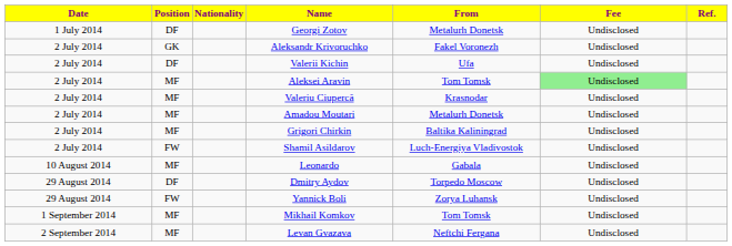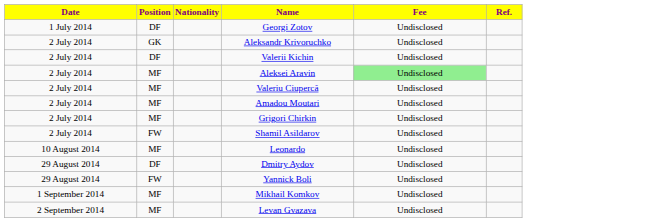 <table class="wikitable"  style="text-align:center; font-size:90%; ">
 <tr>
 <th style="background:#ffff00; color:purple; width:200px;">Date</th>
 <th style="background:#ffff00; color:purple; width:50px;">Position</th>
 <th style="background:#ffff00; color:purple; width:50px;">Nationality</th>
 <th style="background:#ffff00; color:purple; width:200px;">Name</th>
-<th style="background:#ffff00; color:purple; width:200px;">From</th>
 <th style="background:#ffff00; color:purple; width:200px;">Fee</th>
 <th style="background:#ffff00; color:purple; width:50px;">Ref.</th>
 </tr>
 <tr>
 <td>1 July 2014</td>
 <td>DF</td>
 <td></td>
 <td><a href='#'>Georgi Zotov</a></td>
-<td><a href='#'>Metalurh Donetsk</a></td>
 <td>Undisclosed</td>
 <td></td>
 </tr>
 <tr>
 <td>2 July 2014</td>
 <td>GK</td>
 <td></td>
 <td><a href='#'>Aleksandr Krivoruchko</a></td>
-<td><a href='#'>Fakel Voronezh</a></td>
 <td>Undisclosed</td>
 <td></td>
 </tr>
 <tr>
 <td>2 July 2014</td>
 <td>DF</td>
 <td></td>
 <td><a href='#'>Valerii Kichin</a></td>
-<td><a href='#'>Ufa</a></td>
 <td>Undisclosed</td>
 <td></td>
 </tr>
 <tr>
 <td>2 July 2014</td>
 <td>MF</td>
 <td></td>
 <td><a href='#'>Aleksei Aravin</a></td>
-<td><a href='#'>Tom Tomsk</a></td>
 <td style="background: lightgreen;">Undisclosed</td>
 <td></td>
 </tr>
 <tr>
 <td>2 July 2014</td>
 <td>MF</td>
 <td></td>
 <td><a href='#'>Valeriu Ciupercă</a></td>
-<td><a href='#'>Krasnodar</a></td>
 <td>Undisclosed</td>
 <td></td>
 </tr>
 <tr>
 <td>2 July 2014</td>
 <td>MF</td>
 <td></td>
 <td><a href='#'>Amadou Moutari</a></td>
-<td><a href='#'>Metalurh Donetsk</a></td>
 <td>Undisclosed</td>
 <td></td>
 </tr>
 <tr>
 <td>2 July 2014</td>
 <td>MF</td>
 <td></td>
 <td><a href='#'>Grigori Chirkin</a></td>
-<td><a href='#'>Baltika Kaliningrad</a></td>
 <td>Undisclosed</td>
 <td></td>
 </tr>
 <tr>
 <td>2 July 2014</td>
 <td>FW</td>
 <td></td>
 <td><a href='#'>Shamil Asildarov</a></td>
-<td><a href='#'>Luch-Energiya Vladivostok</a></td>
 <td>Undisclosed</td>
 <td></td>
 </tr>
 <tr>
 <td>10 August 2014</td>
 <td>MF</td>
 <td></td>
 <td><a href='#'>Leonardo</a></td>
-<td><a href='#'>Gabala</a></td>
 <td>Undisclosed</td>
 <td></td>
 </tr>
 <tr>
 <td>29 August 2014</td>
 <td>DF</td>
 <td></td>
 <td><a href='#'>Dmitry Aydov</a></td>
-<td><a href='#'>Torpedo Moscow</a></td>
 <td>Undisclosed</td>
 <td></td>
 </tr>
 <tr>
 <td>29 August 2014</td>
 <td>FW</td>
 <td></td>
 <td><a href='#'>Yannick Boli</a></td>
-<td><a href='#'>Zorya Luhansk</a></td>
 <td>Undisclosed</td>
 <td></td>
 </tr>
 <tr>
 <td>1 September 2014</td>
 <td>MF</td>
 <td></td>
 <td><a href='#'>Mikhail Komkov</a></td>
-<td><a href='#'>Tom Tomsk</a></td>
 <td>Undisclosed</td>
 <td></td>
 </tr>
 <tr>
 <td>2 September 2014</td>
 <td>MF</td>
 <td></td>
 <td><a href='#'>Levan Gvazava</a></td>
-<td><a href='#'>Neftchi Fergana</a></td>
 <td>Undisclosed</td>
 <td></td>
 </tr>
 </table>
